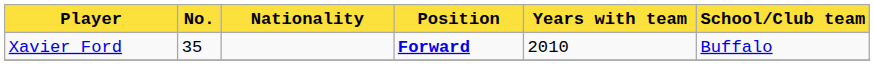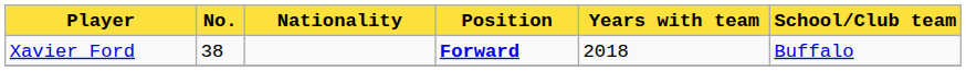 <table class="wikitable sortable sortable">
 <tr>
 <th style="background:#FCE13C; color:#000000; width:20%;">Player</th>
 <th style="background:#FCE13C; color:#000000; width:5%;">No.</th>
 <th style="background:#FCE13C; color:#000000; width:20%;">Nationality</th>
 <th style="background:#FCE13C; color:#000000; width:15%;">Position</th>
 <th style="background:#FCE13C; color:#000000; width:20%;">Years with team</th>
 <th style="background:#FCE13C; color:#000000; width:20%;">School/Club team</th>
 </tr>
 <tr>
 <td><a href='#'>Xavier Ford</a></td>
-<td>35</td>
+<td>38</td>
 <td></td>
 <td><strong><a href='#'>Forward</a></strong></td>
-<td>2010</td>
+<td>2018</td>
 <td><a href='#'>Buffalo</a></td>
 </tr>
 <tr>
 </tr>
 </table>
